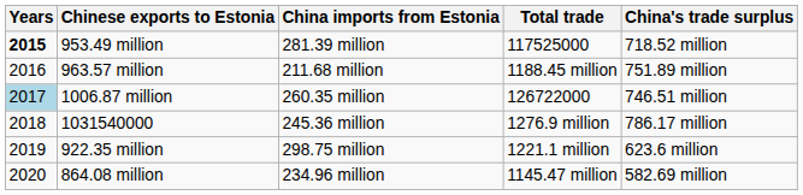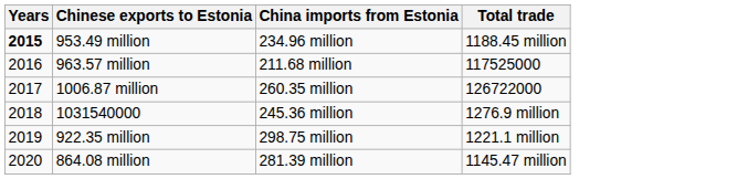 <table class="wikitable">
 <tr>
 <th>Years</th>
 <th>Chinese exports to Estonia</th>
 <th>China imports from Estonia</th>
 <th>Total trade</th>
-<th>China's trade surplus</th>
 </tr>
 <tr>
 <td><strong>2015</strong></td>
 <td>953.49 million</td>
-<td>281.39 million</td>
-<td>117525000</td>
-<td>718.52 million</td>
+<td>234.96 million</td>
+<td>1188.45 million</td>
 </tr>
 <tr>
 <td>2016</td>
 <td>963.57 million</td>
 <td>211.68 million</td>
-<td>1188.45 million</td>
-<td>751.89 million</td>
+<td>117525000</td>
 </tr>
 <tr>
-<td style="background: lightblue;">2017</td>
+<td>2017</td>
 <td>1006.87 million</td>
 <td>260.35 million</td>
 <td>126722000</td>
-<td>746.51 million</td>
 </tr>
 <tr>
 <td>2018</td>
 <td>1031540000</td>
 <td>245.36 million</td>
 <td>1276.9 million</td>
-<td>786.17 million</td>
 </tr>
 <tr>
 <td>2019</td>
 <td>922.35 million</td>
 <td>298.75 million</td>
 <td>1221.1 million</td>
-<td>623.6 million</td>
 </tr>
 <tr>
 <td>2020</td>
 <td>864.08 million</td>
-<td>234.96 million</td>
+<td>281.39 million</td>
 <td>1145.47 million</td>
-<td>582.69 million</td>
 </tr>
 </table>
